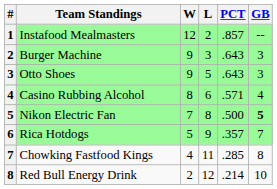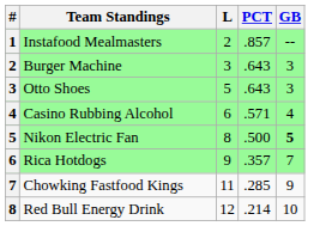 <table class="wikitable">
 <tr>
 <th>#</th>
 <th width=200>Team Standings</th>
-<th>W</th>
 <th>L</th>
 <th><a href='#'>PCT</a></th>
 <th><a href='#'>GB</a></th>
 </tr>
 <tr align=center bgcolor="#98fb98">
 <th>1</th>
 <td align=left>Instafood Mealmasters</td>
-<td>12</td>
 <td>2</td>
 <td>.857</td>
 <td>--</td>
 </tr>
 <tr align=center bgcolor="#98fb98">
 <th>2</th>
 <td align=left>Burger Machine</td>
-<td>9</td>
 <td>3</td>
 <td>.643</td>
 <td>3</td>
 </tr>
 <tr align=center bgcolor="#98fb98">
 <th>3</th>
 <td align=left>Otto Shoes</td>
-<td>9</td>
 <td>5</td>
 <td>.643</td>
 <td>3</td>
 </tr>
 <tr align=center bgcolor="#98fb98">
 <th>4</th>
 <td align=left>Casino Rubbing Alcohol</td>
-<td>8</td>
 <td>6</td>
 <td>.571</td>
 <td>4</td>
 </tr>
 <tr align=center bgcolor="#98fb98">
 <th>5</th>
 <td align=left>Nikon Electric Fan</td>
-<td>7</td>
 <td>8</td>
 <td>.500</td>
 <td><strong>5</strong></td>
 </tr>
 <tr align=center bgcolor="#98fb98">
 <th>6</th>
 <td align=left>Rica Hotdogs</td>
-<td>5</td>
 <td>9</td>
 <td>.357</td>
 <td>7</td>
 </tr>
 <tr align=center bgcolor=>
 <th>7</th>
 <td align=left>Chowking Fastfood Kings</td>
-<td>4</td>
 <td>11</td>
 <td>.285</td>
-<td>8</td>
+<td>9</td>
 </tr>
 <tr align=center bgcolor=>
 <th>8</th>
 <td align=left>Red Bull Energy Drink</td>
-<td>2</td>
 <td>12</td>
 <td>.214</td>
 <td>10</td>
 </tr>
 </table>
